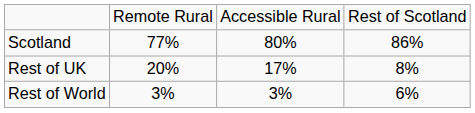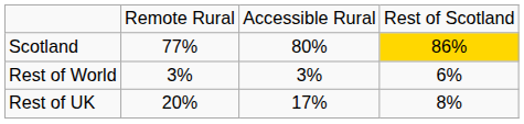 <table class="wikitable" style="margin:auto;">
 <tr>
 <td></td>
 <td>Remote Rural</td>
 <td>Accessible Rural</td>
 <td>Rest of Scotland</td>
 </tr>
 <tr>
 <td>Scotland</td>
 <td style="text-align:center;">77%</td>
 <td style="text-align:center;">80%</td>
-<td style="text-align:center;">86%</td>
+<td style="background: gold; text-align:center;">86%</td>
+</tr>
+<tr>
+<td>Rest of World</td>
+<td style="text-align:center;">3%</td>
+<td style="text-align:center;">3%</td>
+<td style="text-align:center;">6%</td>
 </tr>
 <tr>
 <td>Rest of UK</td>
 <td style="text-align:center;">20%</td>
 <td style="text-align:center;">17%</td>
 <td style="text-align:center;">8%</td>
 </tr>
-<tr>
-<td>Rest of World</td>
-<td style="text-align:center;">3%</td>
-<td style="text-align:center;">3%</td>
-<td style="text-align:center;">6%</td>
-</tr>
 </table>
